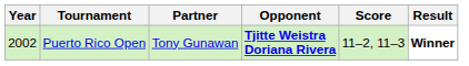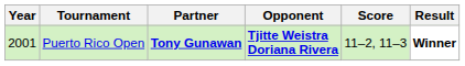 <table class="sortable wikitable" style="font-size: 90%;">
 <tr>
 <th>Year</th>
 <th>Tournament</th>
 <th>Partner</th>
 <th>Opponent</th>
 <th>Score</th>
 <th>Result</th>
 </tr>
 <tr style="background:#D4F1C5">
-<td align="center">2002</td>
+<td align="center">2001</td>
 <td align="left"><a href='#'>Puerto Rico Open</a></td>
-<td align="left"> <a href='#'>Tony Gunawan</a></td>
+<td align="left"><strong> <a href='#'>Tony Gunawan</a></strong></td>
 <td align="left"><strong> <a href='#'>Tjitte Weistra</a><br> <a href='#'>Doriana Rivera</a></strong></td>
 <td align="left">11–2, 11–3</td>
 <td style="text-align:left; background:white"> <strong>Winner</strong></td>
 </tr>
 </table>
